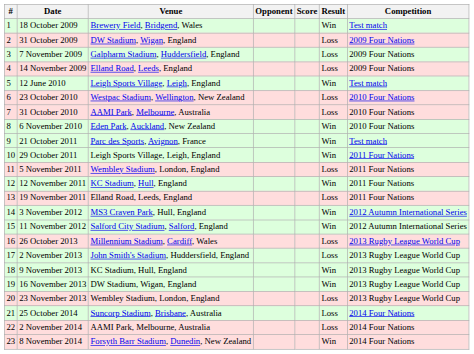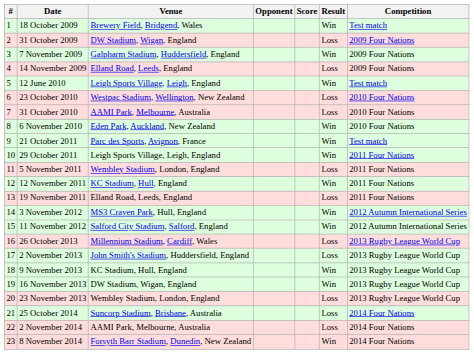 <table class="wikitable collapsible" style="font-size:85%;">
 <tr>
 <th>#</th>
 <th>Date</th>
 <th>Venue</th>
 <th>Opponent</th>
 <th>Score</th>
 <th>Result</th>
 <th>Competition</th>
 </tr>
 <tr style="background:#dfd;">
 <td>1</td>
 <td>18 October 2009</td>
 <td><a href='#'>Brewery Field</a>, <a href='#'>Bridgend</a>, Wales</td>
 <td></td>
 <td></td>
 <td>Win</td>
 <td><a href='#'>Test match</a></td>
 </tr>
 <tr style="background:#fdd;">
 <td>2</td>
 <td>31 October 2009</td>
 <td><a href='#'>DW Stadium</a>, <a href='#'>Wigan</a>, England</td>
 <td></td>
 <td></td>
 <td>Loss</td>
 <td><a href='#'>2009 Four Nations</a></td>
 </tr>
 <tr style="background:#dfd;">
 <td>3</td>
 <td>7 November 2009</td>
 <td><a href='#'>Galpharm Stadium</a>, <a href='#'>Huddersfield</a>, England</td>
 <td></td>
 <td></td>
-<td>Loss</td>
+<td>Win</td>
 <td>2009 Four Nations</td>
 </tr>
 <tr style="background:#fdd;">
 <td>4</td>
 <td>14 November 2009</td>
 <td><a href='#'>Elland Road</a>, <a href='#'>Leeds</a>, England</td>
 <td></td>
 <td></td>
 <td>Loss</td>
 <td>2009 Four Nations</td>
 </tr>
 <tr style="background:#dfd;">
 <td>5</td>
 <td>12 June 2010</td>
 <td><a href='#'>Leigh Sports Village</a>, <a href='#'>Leigh</a>, England</td>
 <td></td>
 <td></td>
 <td>Win</td>
 <td><a href='#'>Test match</a></td>
 </tr>
 <tr style="background:#fdd;">
 <td>6</td>
 <td>23 October 2010</td>
 <td><a href='#'>Westpac Stadium</a>, <a href='#'>Wellington</a>, New Zealand</td>
 <td></td>
 <td></td>
 <td>Loss</td>
 <td><a href='#'>2010 Four Nations</a></td>
 </tr>
 <tr style="background:#fdd;">
 <td>7</td>
 <td>31 October 2010</td>
 <td><a href='#'>AAMI Park</a>, <a href='#'>Melbourne</a>, Australia</td>
 <td></td>
 <td></td>
 <td>Loss</td>
 <td>2010 Four Nations</td>
 </tr>
 <tr style="background:#dfd;">
 <td>8</td>
 <td>6 November 2010</td>
 <td><a href='#'>Eden Park</a>, <a href='#'>Auckland</a>, New Zealand</td>
 <td></td>
 <td></td>
 <td>Win</td>
 <td>2010 Four Nations</td>
 </tr>
 <tr style="background:#dfd;">
 <td>9</td>
 <td>21 October 2011</td>
 <td><a href='#'>Parc des Sports</a>, <a href='#'>Avignon</a>, France</td>
 <td></td>
 <td></td>
 <td>Win</td>
 <td><a href='#'>Test match</a></td>
 </tr>
 <tr style="background:#dfd;">
 <td>10</td>
 <td>29 October 2011</td>
 <td>Leigh Sports Village, Leigh, England</td>
 <td></td>
 <td></td>
 <td>Win</td>
 <td><a href='#'>2011 Four Nations</a></td>
 </tr>
 <tr style="background:#fdd;">
 <td>11</td>
 <td>5 November 2011</td>
 <td><a href='#'>Wembley Stadium</a>, London, England</td>
 <td></td>
 <td></td>
 <td>Loss</td>
 <td>2011 Four Nations</td>
 </tr>
 <tr style="background:#dfd;">
 <td>12</td>
 <td>12 November 2011</td>
 <td><a href='#'>KC Stadium</a>, <a href='#'>Hull</a>, England</td>
 <td></td>
 <td></td>
 <td>Win</td>
 <td>2011 Four Nations</td>
 </tr>
 <tr style="background:#fdd;">
 <td>13</td>
 <td>19 November 2011</td>
 <td>Elland Road, Leeds, England</td>
 <td></td>
 <td></td>
 <td>Loss</td>
 <td>2011 Four Nations</td>
 </tr>
 <tr style="background:#dfd;">
 <td>14</td>
 <td>3 November 2012</td>
 <td><a href='#'>MS3 Craven Park</a>, Hull, England</td>
 <td></td>
 <td></td>
 <td>Win</td>
 <td><a href='#'>2012 Autumn International Series</a></td>
 </tr>
 <tr style="background:#dfd;">
 <td>15</td>
 <td>11 November 2012</td>
 <td><a href='#'>Salford City Stadium</a>, <a href='#'>Salford</a>, England</td>
 <td></td>
 <td></td>
 <td>Win</td>
 <td>2012 Autumn International Series</td>
 </tr>
 <tr style="background:#fdd;">
 <td>16</td>
 <td>26 October 2013</td>
 <td><a href='#'>Millennium Stadium</a>, <a href='#'>Cardiff</a>, Wales</td>
 <td></td>
 <td></td>
 <td>Loss</td>
 <td><a href='#'>2013 Rugby League World Cup</a></td>
 </tr>
 <tr style="background:#dfd;">
 <td>17</td>
 <td>2 November 2013</td>
 <td><a href='#'>John Smith's Stadium</a>, Huddersfield, England</td>
 <td></td>
 <td></td>
 <td>Loss</td>
 <td>2013 Rugby League World Cup</td>
 </tr>
 <tr style="background:#dfd;">
 <td>18</td>
 <td>9 November 2013</td>
 <td>KC Stadium, Hull, England</td>
 <td></td>
 <td></td>
 <td>Win</td>
 <td>2013 Rugby League World Cup</td>
 </tr>
 <tr style="background:#dfd;">
 <td>19</td>
 <td>16 November 2013</td>
 <td>DW Stadium, Wigan, England</td>
 <td></td>
 <td></td>
 <td>Win</td>
 <td>2013 Rugby League World Cup</td>
 </tr>
 <tr style="background:#fdd;">
 <td>20</td>
 <td>23 November 2013</td>
 <td>Wembley Stadium, London, England</td>
 <td></td>
 <td></td>
 <td>Loss</td>
 <td>2013 Rugby League World Cup</td>
 </tr>
 <tr style="background:#dfd;">
 <td>21</td>
 <td>25 October 2014</td>
 <td><a href='#'>Suncorp Stadium</a>, <a href='#'>Brisbane</a>, Australia</td>
 <td></td>
 <td></td>
 <td>Loss</td>
 <td><a href='#'>2014 Four Nations</a></td>
 </tr>
 <tr style="background:#fdd;">
 <td>22</td>
 <td>2 November 2014</td>
 <td>AAMI Park, Melbourne, Australia</td>
 <td></td>
 <td></td>
 <td>Loss</td>
 <td>2014 Four Nations</td>
 </tr>
 <tr style="background:#fdd;">
 <td>23</td>
 <td>8 November 2014</td>
 <td><a href='#'>Forsyth Barr Stadium</a>, <a href='#'>Dunedin</a>, New Zealand</td>
 <td></td>
 <td></td>
 <td>Win</td>
 <td>2014 Four Nations</td>
 </tr>
 </table>
